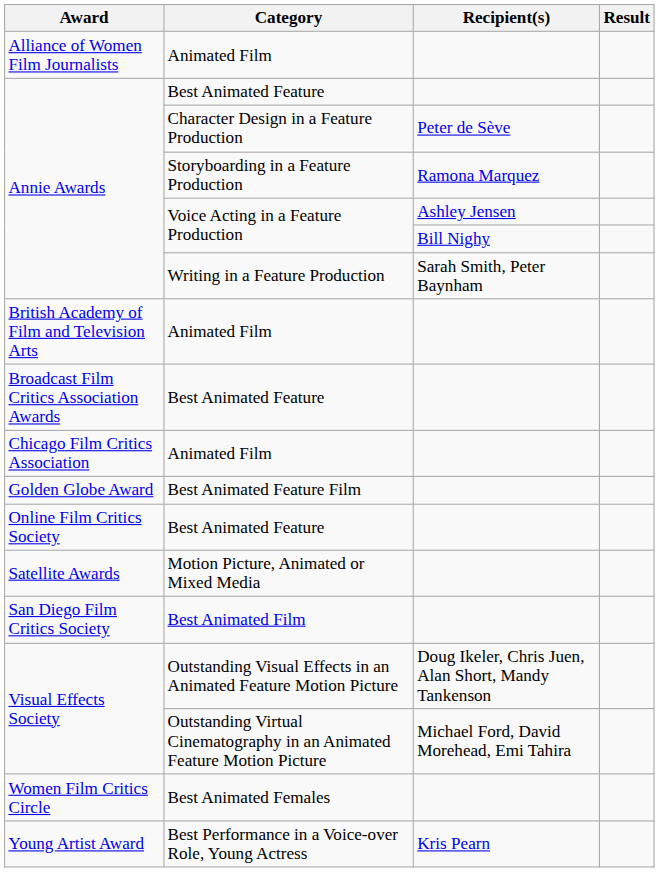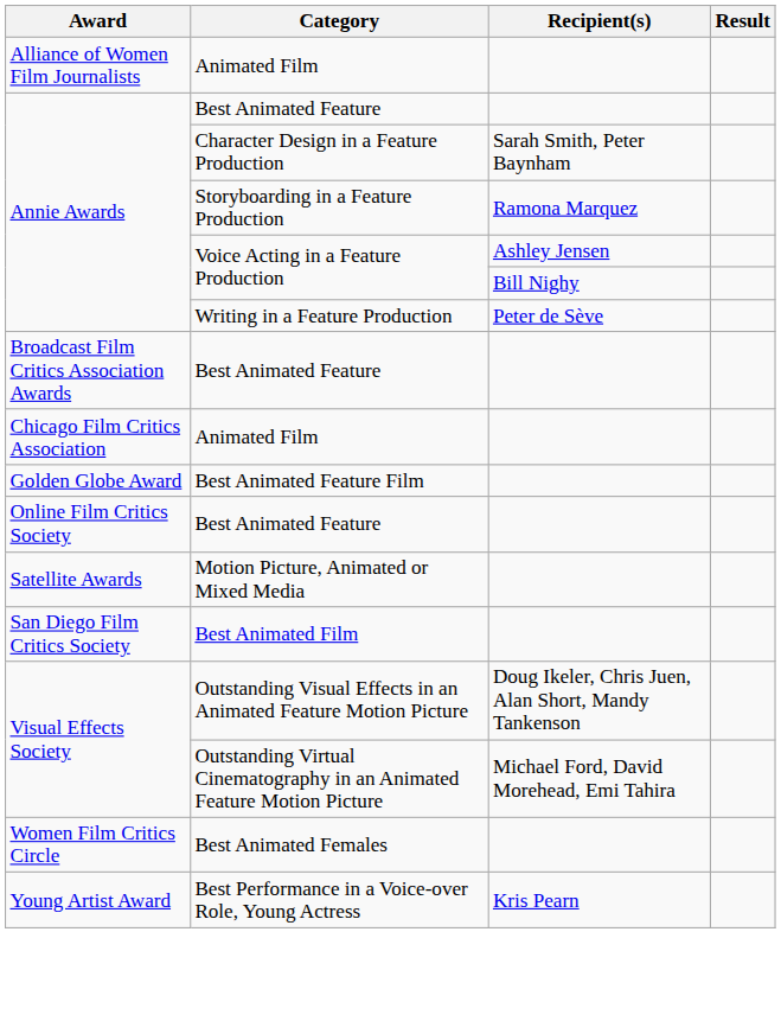 <table class="wikitable plainrowheaders sortable">
 <tr>
 <th scope="col">Award</th>
 <th scope="col">Category</th>
 <th scope="col">Recipient(s)</th>
 <th scope="col">Result</th>
 </tr>
 <tr>
 <td><a href='#'>Alliance of Women Film Journalists</a></td>
 <td>Animated Film</td>
 <td></td>
 <td></td>
 </tr>
 <tr>
 <td rowspan=6><a href='#'>Annie Awards</a></td>
 <td>Best Animated Feature</td>
 <td></td>
 <td></td>
 </tr>
 <tr>
 <td>Character Design in a Feature Production</td>
-<td><a href='#'>Peter de Sève</a></td>
+<td>Sarah Smith, Peter Baynham</td>
 <td></td>
 </tr>
 <tr>
 <td>Storyboarding in a Feature Production</td>
 <td><a href='#'>Ramona Marquez</a></td>
 <td></td>
 </tr>
 <tr>
 <td rowspan=2>Voice Acting in a Feature Production</td>
 <td><a href='#'>Ashley Jensen</a></td>
 <td></td>
 </tr>
 <tr>
 <td><a href='#'>Bill Nighy</a></td>
 <td></td>
 </tr>
 <tr>
 <td>Writing in a Feature Production</td>
-<td>Sarah Smith, Peter Baynham</td>
-<td></td>
-</tr>
-<tr>
-<td rowspan=1><a href='#'>British Academy of Film and Television Arts</a></td>
-<td>Animated Film</td>
-<td></td>
+<td><a href='#'>Peter de Sève</a></td>
 <td></td>
 </tr>
 <tr>
 <td rowspan=1><a href='#'>Broadcast Film Critics Association Awards</a></td>
 <td>Best Animated Feature</td>
 <td></td>
 <td></td>
 </tr>
 <tr>
 <td rowspan=1><a href='#'>Chicago Film Critics Association</a></td>
 <td>Animated Film</td>
 <td></td>
 <td></td>
 </tr>
 <tr>
 <td rowspan=1><a href='#'>Golden Globe Award</a></td>
 <td>Best Animated Feature Film</td>
 <td></td>
 <td></td>
 </tr>
 <tr>
 <td><a href='#'>Online Film Critics Society</a></td>
 <td>Best Animated Feature</td>
 <td></td>
 <td></td>
 </tr>
 <tr>
 <td rowspan=1><a href='#'>Satellite Awards</a></td>
 <td>Motion Picture, Animated or Mixed Media</td>
 <td></td>
 <td></td>
 </tr>
 <tr>
 <td rowspan=1><a href='#'>San Diego Film Critics Society</a></td>
 <td><a href='#'>Best Animated Film</a></td>
 <td></td>
 <td></td>
 </tr>
 <tr>
 <td rowspan=2><a href='#'>Visual Effects Society</a></td>
 <td>Outstanding Visual Effects in an Animated Feature Motion Picture</td>
 <td>Doug Ikeler, Chris Juen, Alan Short, Mandy Tankenson</td>
 <td></td>
 </tr>
 <tr>
 <td>Outstanding Virtual Cinematography in an Animated Feature Motion Picture</td>
 <td>Michael Ford, David Morehead, Emi Tahira</td>
 <td></td>
 </tr>
 <tr>
 <td><a href='#'>Women Film Critics Circle</a></td>
 <td>Best Animated Females</td>
 <td></td>
 <td></td>
 </tr>
 <tr>
 <td><a href='#'>Young Artist Award</a></td>
 <td>Best Performance in a Voice-over Role, Young Actress</td>
 <td><a href='#'>Kris Pearn</a></td>
 <td></td>
 </tr>
 </table>
